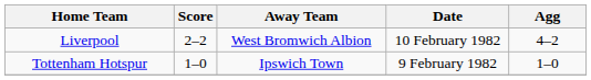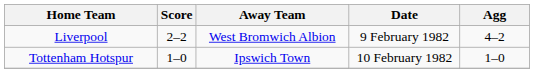 <table class="wikitable" style="text-align:center;">
 <tr>
 <th width=175>Home Team</th>
 <th width=20>Score</th>
 <th width=175>Away Team</th>
 <th width=125>Date</th>
 <th width= 75>Agg</th>
 </tr>
 <tr>
 <td><a href='#'>Liverpool</a></td>
 <td>2–2</td>
 <td><a href='#'>West Bromwich Albion</a></td>
-<td>10 February 1982</td>
+<td>9 February 1982</td>
 <td>4–2</td>
 </tr>
 <tr>
 <td><a href='#'>Tottenham Hotspur</a></td>
 <td>1–0</td>
 <td><a href='#'>Ipswich Town</a></td>
-<td>9 February 1982</td>
+<td>10 February 1982</td>
 <td>1–0</td>
 </tr>
 <tr>
 </tr>
 </table>
